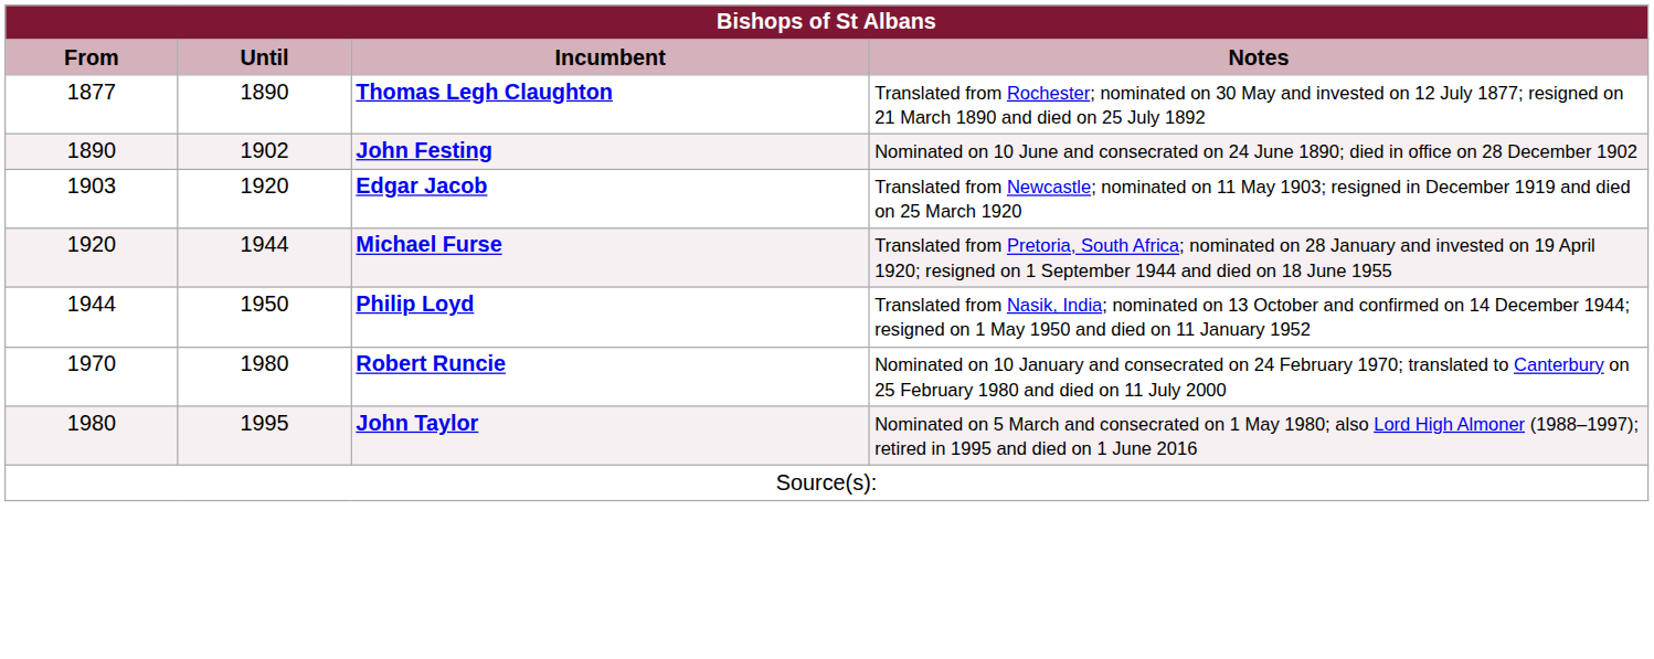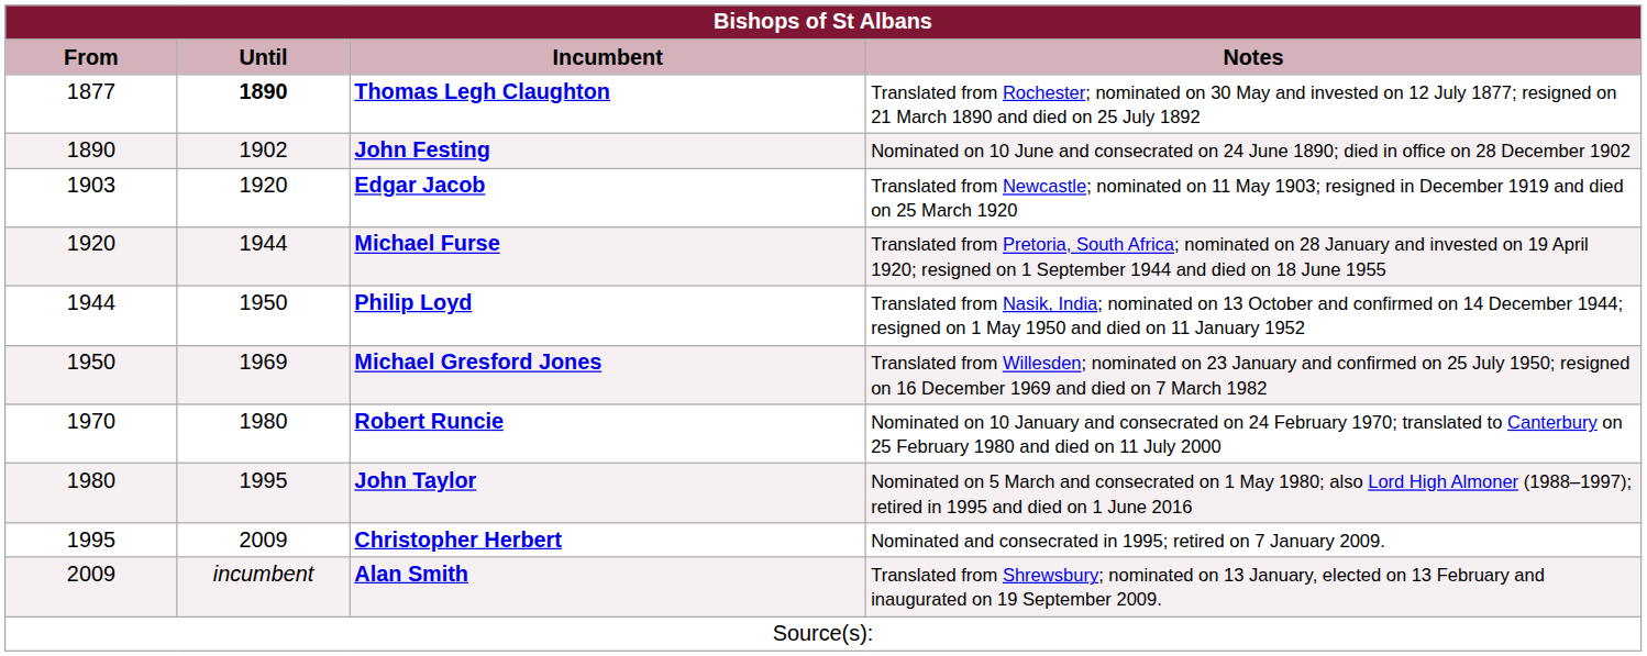 <table class="wikitable" style="width:95%;" border="1" cellpadding="2">
 <tr>
 <th colspan="4" style="background-color: #7F1734; color: white;">Bishops of St Albans</th>
 </tr>
 <tr valign=center>
 <th style="background-color:#D4B1BB" width="10%">From</th>
 <th style="background-color:#D4B1BB" width="10%">Until</th>
 <th style="background-color:#D4B1BB" width="30%">Incumbent</th>
 <th style="background-color:#D4B1BB" width="45%">Notes</th>
 </tr>
 <tr valign=top bgcolor="white">
 <td align=center>1877</td>
-<td align=center>1890</td>
+<td align=center><strong>1890</strong></td>
 <td> <strong><a href='#'>Thomas Legh Claughton</a></strong></td>
 <td><small>Translated from <a href='#'>Rochester</a>; nominated on 30 May and invested on 12 July 1877; resigned on 21 March 1890 and died on 25 July 1892</small></td>
 </tr>
 <tr valign=top bgcolor="#F7F0F2">
 <td align=center>1890</td>
 <td align=center>1902</td>
 <td> <strong><a href='#'>John Festing</a></strong></td>
 <td><small>Nominated on 10 June and consecrated on 24 June 1890; died in office on 28 December 1902</small></td>
 </tr>
 <tr valign=top bgcolor="white">
 <td align=center>1903</td>
 <td align=center>1920</td>
 <td> <strong><a href='#'>Edgar Jacob</a></strong></td>
 <td><small>Translated from <a href='#'>Newcastle</a>; nominated on 11 May 1903; resigned in December 1919 and died on 25 March 1920</small></td>
 </tr>
 <tr valign=top bgcolor="#F7F0F2">
 <td align=center>1920</td>
 <td align=center>1944</td>
 <td> <strong><a href='#'>Michael Furse</a></strong></td>
 <td><small>Translated from <a href='#'>Pretoria, South Africa</a>; nominated on 28 January and invested on 19 April 1920; resigned on 1 September 1944 and died on 18 June 1955</small></td>
 </tr>
 <tr valign=top bgcolor="white">
 <td align=center>1944</td>
 <td align=center>1950</td>
 <td> <strong><a href='#'>Philip Loyd</a></strong></td>
 <td><small>Translated from <a href='#'>Nasik, India</a>; nominated on 13 October and confirmed on 14 December 1944; resigned on 1 May 1950 and died on 11 January 1952</small></td>
 </tr>
+<tr valign=top bgcolor="#F7F0F2">
+<td align=center>1950</td>
+<td align=center>1969</td>
+<td> <strong><a href='#'>Michael Gresford Jones</a></strong></td>
+<td><small>Translated from <a href='#'>Willesden</a>; nominated on 23 January and confirmed on 25 July 1950; resigned on 16 December 1969 and died on 7 March 1982</small></td>
+</tr>
 <tr valign=top bgcolor="white">
 <td align=center>1970</td>
 <td align=center>1980</td>
 <td><strong><a href='#'>Robert Runcie</a></strong></td>
 <td><small>Nominated on 10 January and consecrated on 24 February 1970; translated to <a href='#'>Canterbury</a> on 25 February 1980 and died on 11 July 2000</small></td>
 </tr>
 <tr valign=top bgcolor="#F7F0F2">
 <td align=center>1980</td>
 <td align=center>1995</td>
 <td> <strong><a href='#'>John Taylor</a></strong></td>
 <td><small>Nominated on 5 March and consecrated on 1 May 1980; also <a href='#'>Lord High Almoner</a> (1988–1997); retired in 1995 and died on 1 June 2016</small></td>
 </tr>
 <tr valign=top bgcolor="white">
+<td align=center>1995</td>
+<td align=center>2009</td>
+<td> <strong><a href='#'>Christopher Herbert</a></strong></td>
+<td><small>Nominated and consecrated in 1995; retired on 7 January 2009.</small></td>
+</tr>
+<tr valign=top bgcolor="#F7F0F2">
+<td align=center>2009</td>
+<td align=center><em>incumbent</em></td>
+<td> <strong><a href='#'>Alan Smith</a></strong></td>
+<td><small>Translated from <a href='#'>Shrewsbury</a>; nominated on 13 January, elected on 13 February and inaugurated on 19 September 2009.</small></td>
+</tr>
+<tr valign=top bgcolor="white">
 <td align=center colspan=4>Source(s):</td>
 </tr>
 </table>
